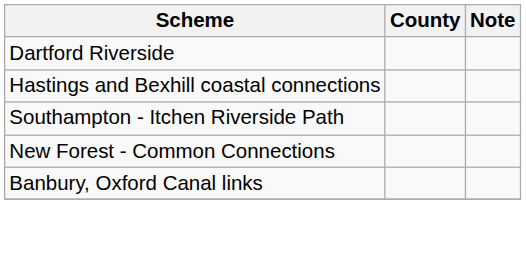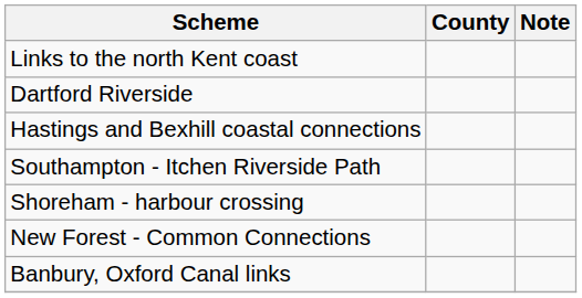 <table class="wikitable">
 <tr>
 <th>Scheme</th>
 <th>County</th>
 <th>Note</th>
+</tr>
+<tr>
+<td>Links to the north Kent coast</td>
+<td></td>
+<td></td>
 </tr>
 <tr>
 <td>Dartford Riverside</td>
 <td></td>
 <td></td>
 </tr>
 <tr>
 <td>Hastings and Bexhill coastal connections</td>
 <td></td>
 <td></td>
 </tr>
 <tr>
 <td>Southampton - Itchen Riverside Path</td>
 <td></td>
 <td></td>
 </tr>
 <tr>
+<td>Shoreham - harbour crossing</td>
+<td></td>
+<td></td>
+</tr>
+<tr>
 <td>New Forest - Common Connections</td>
 <td></td>
 <td></td>
 </tr>
 <tr>
 <td>Banbury, Oxford Canal links</td>
 <td></td>
 <td></td>
 </tr>
 <tr>
 </tr>
 </table>
